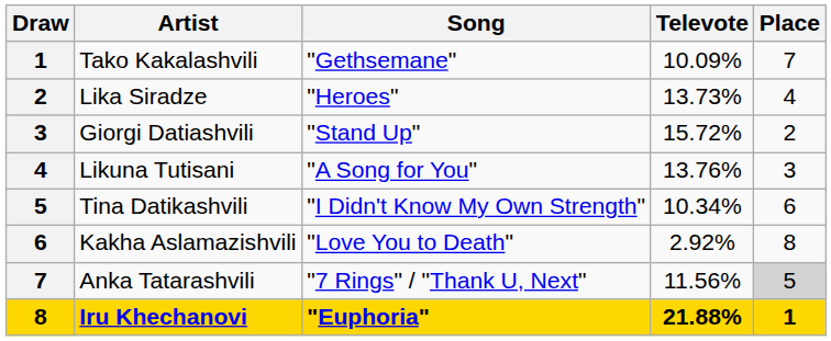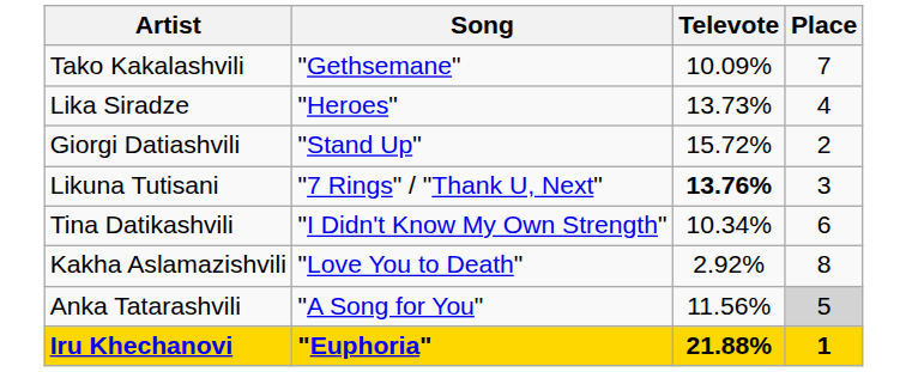 <table class="sortable wikitable plainrowheaders" style="margin: 1em auto 1em auto; text-align:left;">
 <tr>
-<th>Draw</th>
 <th scope="col">Artist</th>
 <th scope="col">Song</th>
 <th>Televote</th>
 <th>Place</th>
 </tr>
 <tr>
-<th scope="row" style="text-align:center;">1</th>
 <td>Tako Kakalashvili</td>
 <td>"<a href='#'>Gethsemane</a>"</td>
 <td align="center">10.09%</td>
 <td align="center">7</td>
 </tr>
 <tr>
-<th scope="row" style="text-align:center;">2</th>
 <td>Lika Siradze</td>
 <td>"<a href='#'>Heroes</a>"</td>
 <td align="center">13.73%</td>
 <td align="center">4</td>
 </tr>
 <tr>
-<th scope="row" style="text-align:center;">3</th>
 <td>Giorgi Datiashvili</td>
 <td>"<a href='#'>Stand Up</a>"</td>
 <td align="center">15.72%</td>
 <td align="center">2</td>
 </tr>
 <tr>
-<th scope="row" style="text-align:center;">4</th>
 <td>Likuna Tutisani</td>
-<td>"<a href='#'>A Song for You</a>"</td>
-<td align="center">13.76%</td>
+<td>"<a href='#'>7 Rings</a>" / "<a href='#'>Thank U, Next</a>"</td>
+<td align="center"><strong>13.76%</strong></td>
 <td align="center">3</td>
 </tr>
 <tr>
-<th scope="row" style="text-align:center;">5</th>
 <td>Tina Datikashvili</td>
 <td>"<a href='#'>I Didn't Know My Own Strength</a>"</td>
 <td align="center">10.34%</td>
 <td align="center">6</td>
 </tr>
 <tr>
-<th scope="row" style="text-align:center;">6</th>
 <td>Kakha Aslamazishvili</td>
 <td>"<a href='#'>Love You to Death</a>"</td>
 <td align="center">2.92%</td>
 <td align="center">8</td>
 </tr>
 <tr>
-<th scope="row" style="text-align:center;">7</th>
 <td>Anka Tatarashvili</td>
-<td>"<a href='#'>7 Rings</a>" / "<a href='#'>Thank U, Next</a>"</td>
+<td>"<a href='#'>A Song for You</a>"</td>
 <td align="center">11.56%</td>
 <td align="center" style="background: lightgrey;">5</td>
 </tr>
 <tr style="font-weight:bold; background:gold;">
-<th scope="row" style="text-align:center; font-weight:bold; background:gold;">8</th>
 <td><a href='#'>Iru Khechanovi</a></td>
 <td>"<a href='#'>Euphoria</a>"</td>
 <td align="center">21.88%</td>
 <td align="center">1</td>
 </tr>
 </table>
